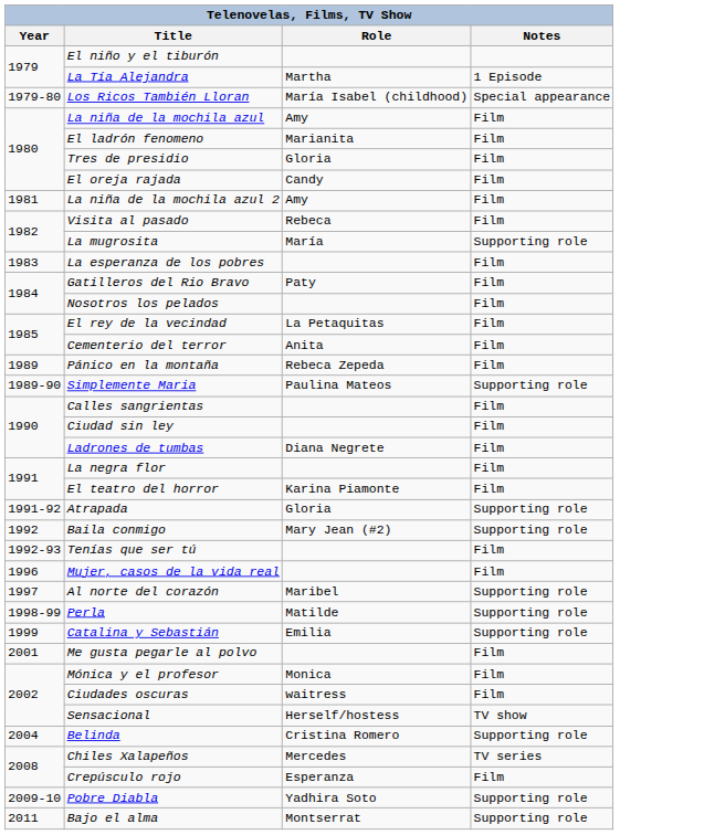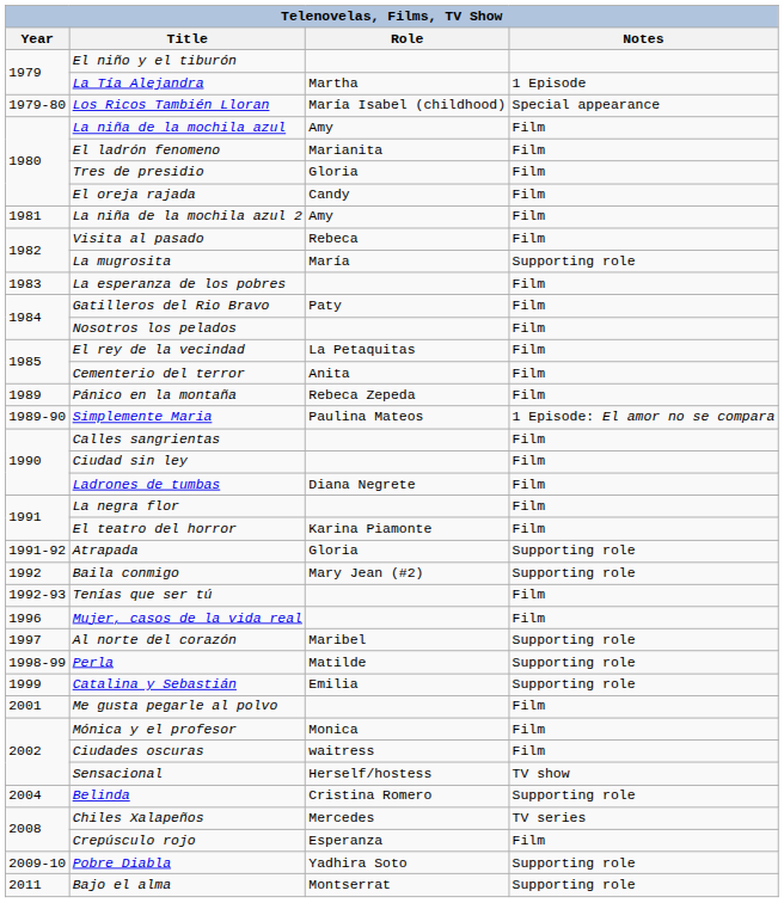 <table class="wikitable">
 <tr>
 <th colspan="5" style="background:LightSteelBlue;">Telenovelas, Films, TV Show</th>
 </tr>
 <tr>
 <th>Year</th>
 <th>Title</th>
 <th>Role</th>
 <th>Notes</th>
 </tr>
 <tr>
 <td rowspan=2>1979</td>
 <td><em>El niño y el tiburón</em></td>
 <td></td>
 <td></td>
 </tr>
 <tr>
 <td><em><a href='#'>La Tía Alejandra</a></em></td>
 <td>Martha</td>
 <td>1 Episode</td>
 </tr>
 <tr>
 <td>1979-80</td>
 <td><em><a href='#'>Los Ricos También Lloran</a></em></td>
 <td>María Isabel (childhood)</td>
 <td>Special appearance</td>
 </tr>
 <tr>
 <td rowspan=4>1980</td>
 <td><em><a href='#'>La niña de la mochila azul</a></em></td>
 <td>Amy</td>
 <td>Film</td>
 </tr>
 <tr>
 <td><em>El ladrón fenomeno</em></td>
 <td>Marianita</td>
 <td>Film</td>
 </tr>
 <tr>
 <td><em>Tres de presidio</em></td>
 <td>Gloria</td>
 <td>Film</td>
 </tr>
 <tr>
 <td><em>El oreja rajada</em></td>
 <td>Candy</td>
 <td>Film</td>
 </tr>
 <tr>
 <td>1981</td>
 <td><em>La niña de la mochila azul 2</em></td>
 <td>Amy</td>
 <td>Film</td>
 </tr>
 <tr>
 <td rowspan=2>1982</td>
 <td><em>Visita al pasado</em></td>
 <td>Rebeca</td>
 <td>Film</td>
 </tr>
 <tr>
 <td><em>La mugrosita</em></td>
 <td>María</td>
 <td>Supporting role</td>
 </tr>
 <tr>
 <td>1983</td>
 <td><em>La esperanza de los pobres</em></td>
 <td></td>
 <td>Film</td>
 </tr>
 <tr>
 <td rowspan=2>1984</td>
 <td><em>Gatilleros del Rio Bravo</em></td>
 <td>Paty</td>
 <td>Film</td>
 </tr>
 <tr>
 <td><em>Nosotros los pelados</em></td>
 <td></td>
 <td>Film</td>
 </tr>
 <tr>
 <td rowspan=2>1985</td>
 <td><em>El rey de la vecindad</em></td>
 <td>La Petaquitas</td>
 <td>Film</td>
 </tr>
 <tr>
 <td><em>Cementerio del terror</em></td>
 <td>Anita</td>
 <td>Film</td>
 </tr>
 <tr>
 <td>1989</td>
 <td><em>Pánico en la montaña</em></td>
 <td>Rebeca Zepeda</td>
 <td>Film</td>
 </tr>
 <tr>
 <td>1989-90</td>
 <td><em><a href='#'>Simplemente Maria</a></em></td>
 <td>Paulina Mateos</td>
-<td>Supporting role</td>
+<td>1 Episode: <em>El amor no se compara</em></td>
 </tr>
 <tr>
 <td rowspan=3>1990</td>
 <td><em>Calles sangrientas</em></td>
 <td></td>
 <td>Film</td>
 </tr>
 <tr>
 <td><em>Ciudad sin ley</em></td>
 <td></td>
 <td>Film</td>
 </tr>
 <tr>
 <td><em><a href='#'>Ladrones de tumbas</a></em></td>
 <td>Diana Negrete</td>
 <td>Film</td>
 </tr>
 <tr>
 <td rowspan=2>1991</td>
 <td><em>La negra flor</em></td>
 <td></td>
 <td>Film</td>
 </tr>
 <tr>
 <td><em>El teatro del horror</em></td>
 <td>Karina Piamonte</td>
 <td>Film</td>
 </tr>
 <tr>
 <td>1991-92</td>
 <td><em>Atrapada</em></td>
 <td>Gloria</td>
 <td>Supporting role</td>
 </tr>
 <tr>
 <td>1992</td>
 <td><em>Baila conmigo</em></td>
 <td>Mary Jean (#2)</td>
 <td>Supporting role</td>
 </tr>
 <tr>
 <td>1992-93</td>
 <td><em>Tenías que ser tú</em></td>
 <td></td>
 <td>Film</td>
 </tr>
 <tr>
 <td>1996</td>
 <td><em><a href='#'>Mujer, casos de la vida real</a></em></td>
 <td></td>
 <td>Film</td>
 </tr>
 <tr>
 <td>1997</td>
 <td><em>Al norte del corazón</em></td>
 <td>Maribel</td>
 <td>Supporting role</td>
 </tr>
 <tr>
 <td>1998-99</td>
 <td><em><a href='#'>Perla</a></em></td>
 <td>Matilde</td>
 <td>Supporting role</td>
 </tr>
 <tr>
 <td>1999</td>
 <td><em><a href='#'>Catalina y Sebastián</a></em></td>
 <td>Emilia</td>
 <td>Supporting role</td>
 </tr>
 <tr>
 <td>2001</td>
 <td><em>Me gusta pegarle al polvo</em></td>
 <td></td>
 <td>Film</td>
 </tr>
 <tr>
 <td rowspan=3>2002</td>
 <td><em> Mónica y el profesor</em></td>
 <td>Monica</td>
 <td>Film</td>
 </tr>
 <tr>
 <td><em>Ciudades oscuras</em></td>
 <td>waitress</td>
 <td>Film</td>
 </tr>
 <tr>
 <td><em>Sensacional</em></td>
 <td>Herself/hostess</td>
 <td>TV show</td>
 </tr>
 <tr>
 <td>2004</td>
 <td><em><a href='#'>Belinda</a></em></td>
 <td>Cristina Romero</td>
 <td>Supporting role</td>
 </tr>
 <tr>
 <td rowspan=2>2008</td>
 <td><em>Chiles Xalapeños</em></td>
 <td>Mercedes</td>
 <td>TV series</td>
 </tr>
 <tr>
 <td><em>Crepúsculo rojo</em></td>
 <td>Esperanza</td>
 <td>Film</td>
 </tr>
 <tr>
 <td>2009-10</td>
 <td><em><a href='#'>Pobre Diabla</a></em></td>
 <td>Yadhira Soto</td>
 <td>Supporting role</td>
 </tr>
 <tr>
 <td>2011</td>
 <td><em>Bajo el alma</em></td>
 <td>Montserrat</td>
 <td>Supporting role</td>
 </tr>
 </table>
